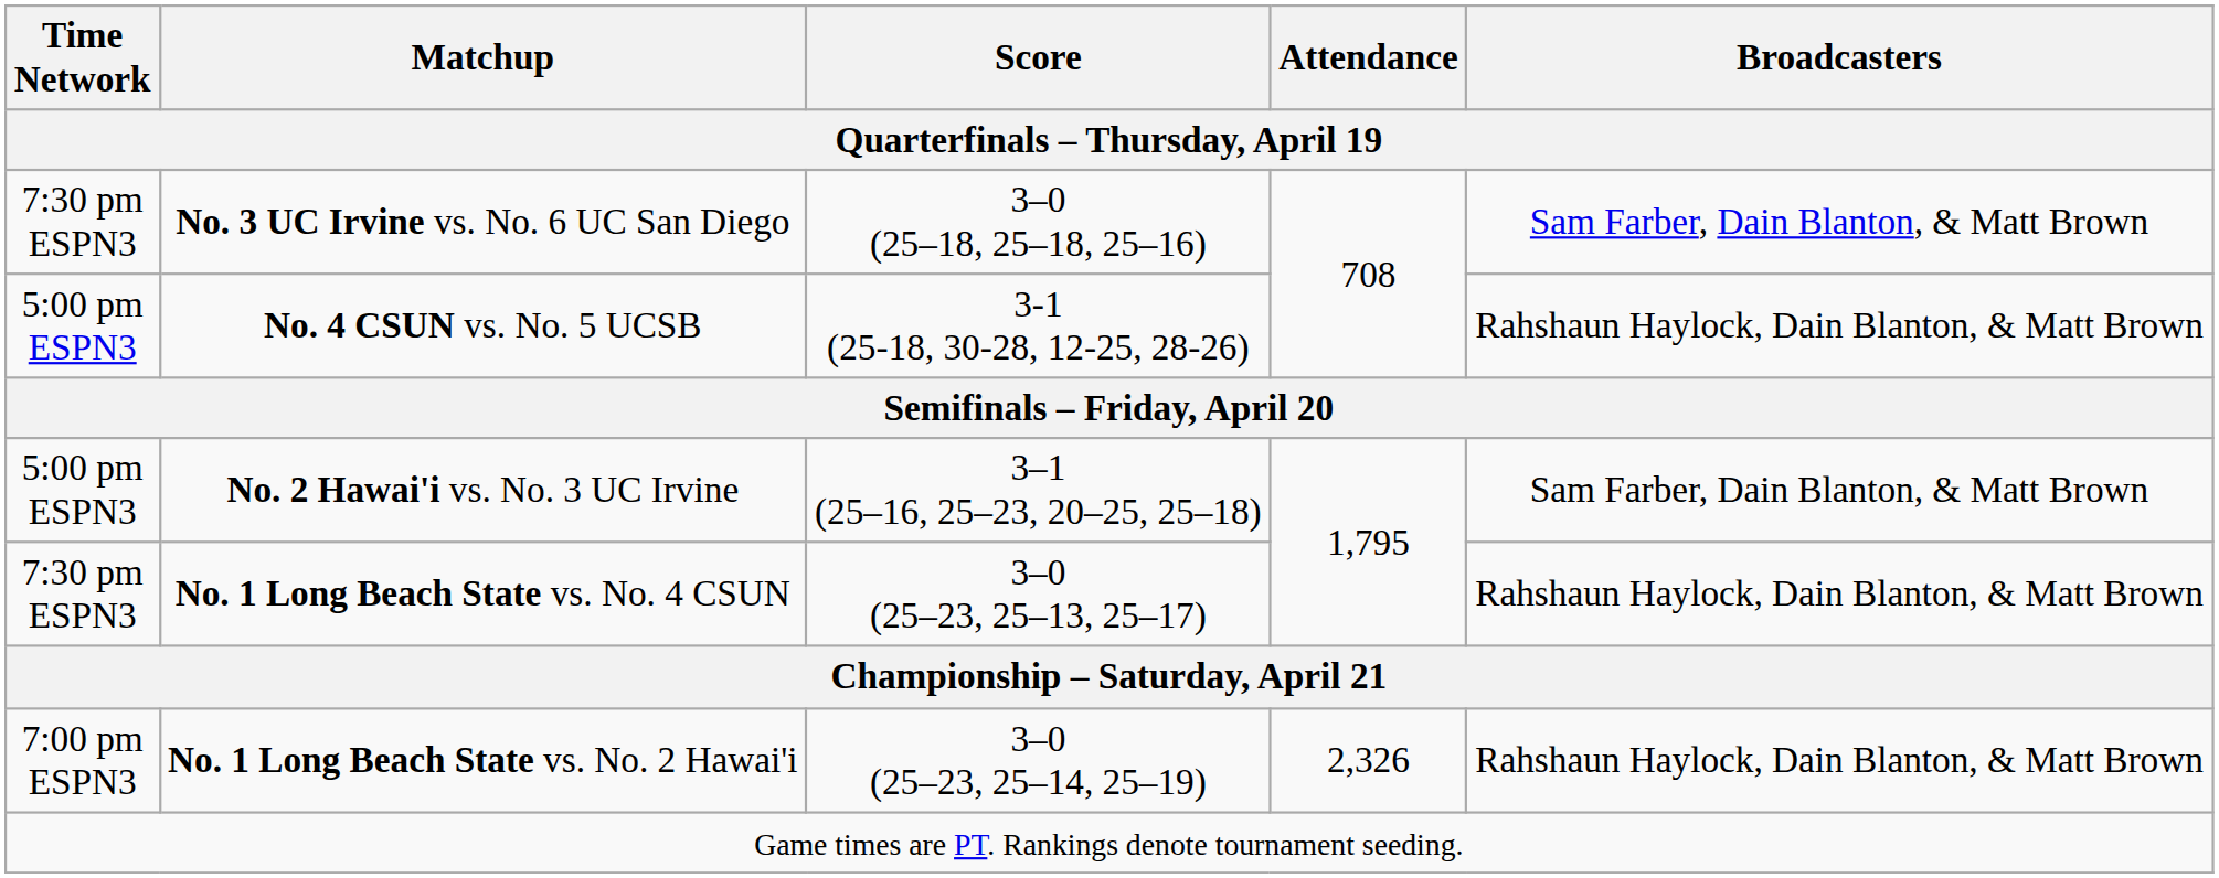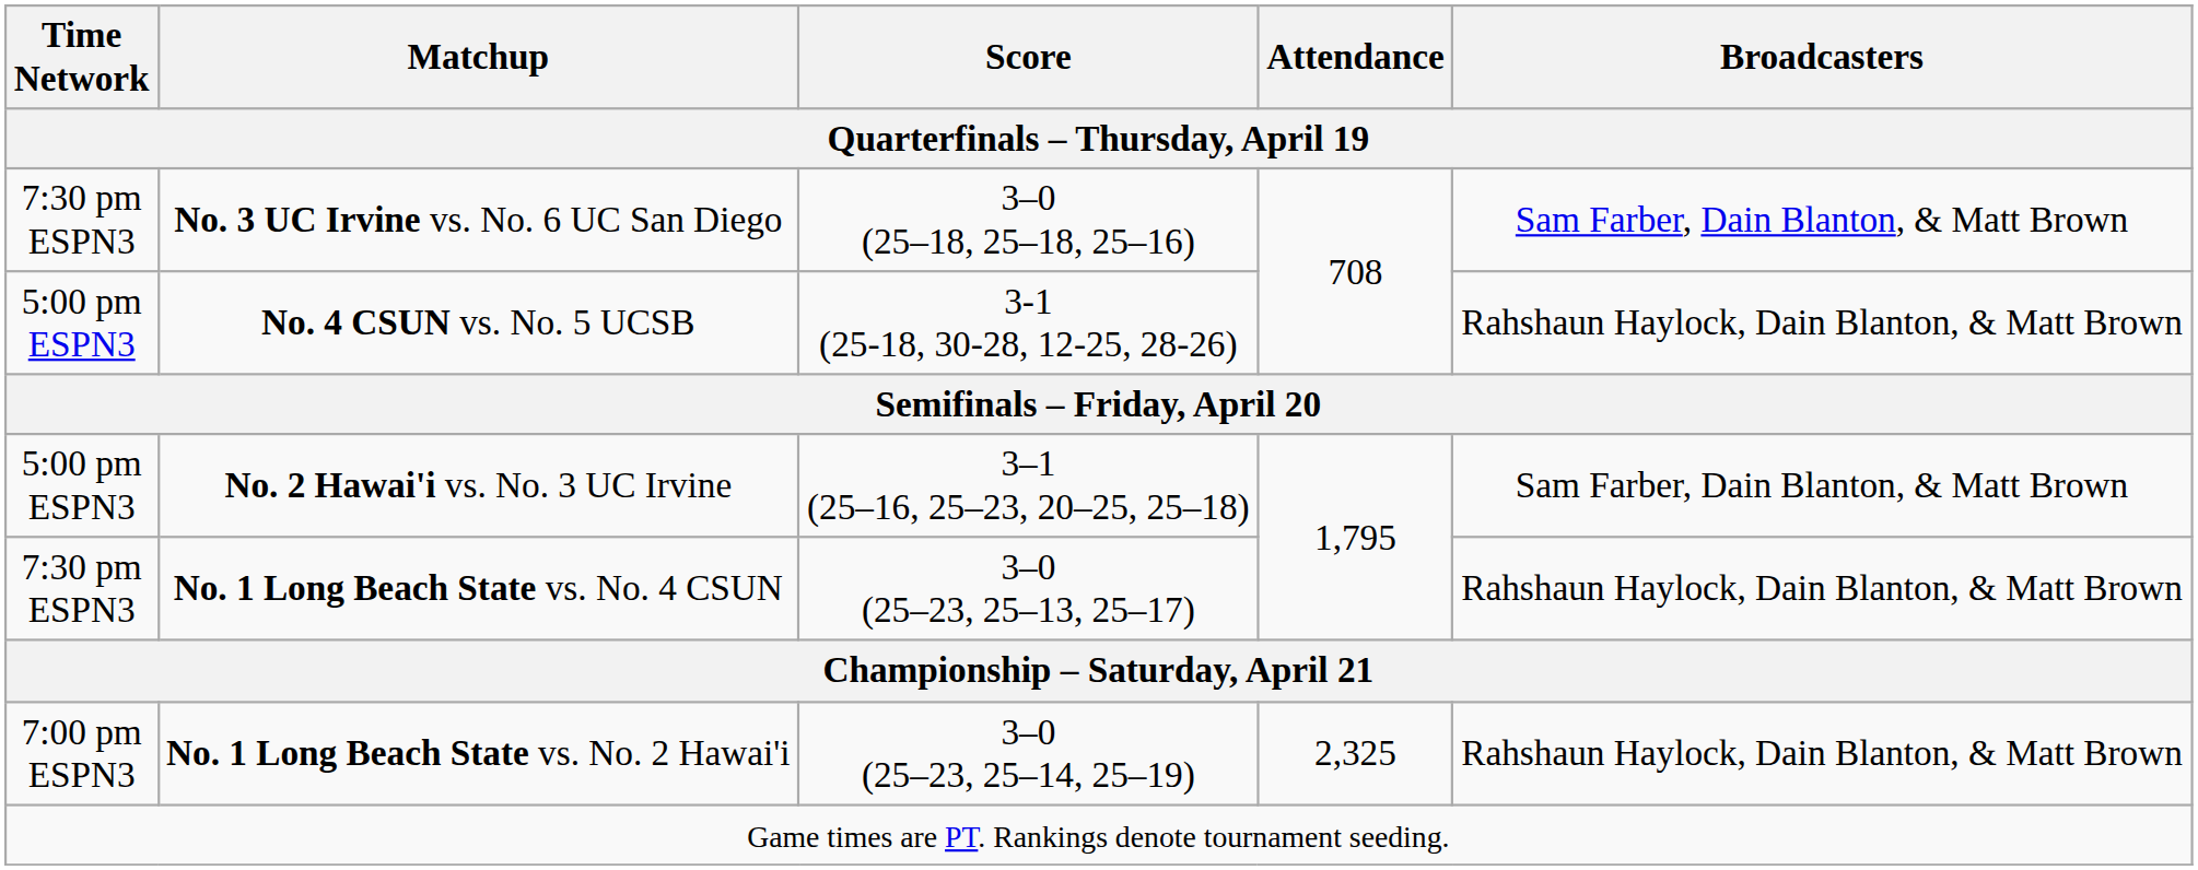 <table class="wikitable" style="font-size: 95%;text-align:center">
 <tr>
 <th>Time<br>Network</th>
 <th>Matchup</th>
 <th>Score</th>
 <th>Attendance</th>
 <th>Broadcasters</th>
 </tr>
 <tr>
 <th colspan=5>Quarterfinals – Thursday, April 19</th>
 </tr>
 <tr>
 <td>7:30 pm<br>ESPN3</td>
 <td><strong>No. 3 UC Irvine</strong> vs. No. 6 UC San Diego</td>
 <td>3–0<br>(25–18, 25–18, 25–16)</td>
 <td rowspan=2>708</td>
 <td><a href='#'>Sam Farber</a>, <a href='#'>Dain Blanton</a>, & Matt Brown</td>
 </tr>
 <tr>
 <td>5:00 pm<br><a href='#'>ESPN3</a></td>
 <td><strong>No. 4 CSUN</strong> vs. No. 5 UCSB</td>
 <td>3-1<br>(25-18, 30-28, 12-25, 28-26)</td>
 <td>Rahshaun Haylock, Dain Blanton, & Matt Brown</td>
 </tr>
 <tr>
 <th colspan=5>Semifinals – Friday, April 20</th>
 </tr>
 <tr>
 <td>5:00 pm<br>ESPN3</td>
 <td><strong>No. 2 Hawai'i</strong> vs. No. 3 UC Irvine</td>
 <td>3–1<br>(25–16, 25–23, 20–25, 25–18)</td>
 <td rowspan=2>1,795</td>
 <td>Sam Farber, Dain Blanton, & Matt Brown</td>
 </tr>
 <tr>
 <td>7:30 pm<br>ESPN3</td>
 <td><strong>No. 1 Long Beach State</strong> vs. No. 4 CSUN</td>
 <td>3–0<br>(25–23, 25–13, 25–17)</td>
 <td>Rahshaun Haylock, Dain Blanton, & Matt Brown</td>
 </tr>
 <tr>
 <th colspan=5>Championship – Saturday, April 21</th>
 </tr>
 <tr>
 <td>7:00 pm<br>ESPN3</td>
 <td><strong>No. 1 Long Beach State</strong> vs. No. 2 Hawai'i</td>
 <td>3–0<br>(25–23, 25–14, 25–19)</td>
-<td>2,326</td>
+<td>2,325</td>
 <td>Rahshaun Haylock, Dain Blanton, & Matt Brown</td>
 </tr>
 <tr>
 <td colspan=5><small>Game times are <a href='#'>PT</a>. Rankings denote tournament seeding.</small></td>
 </tr>
 </table>
